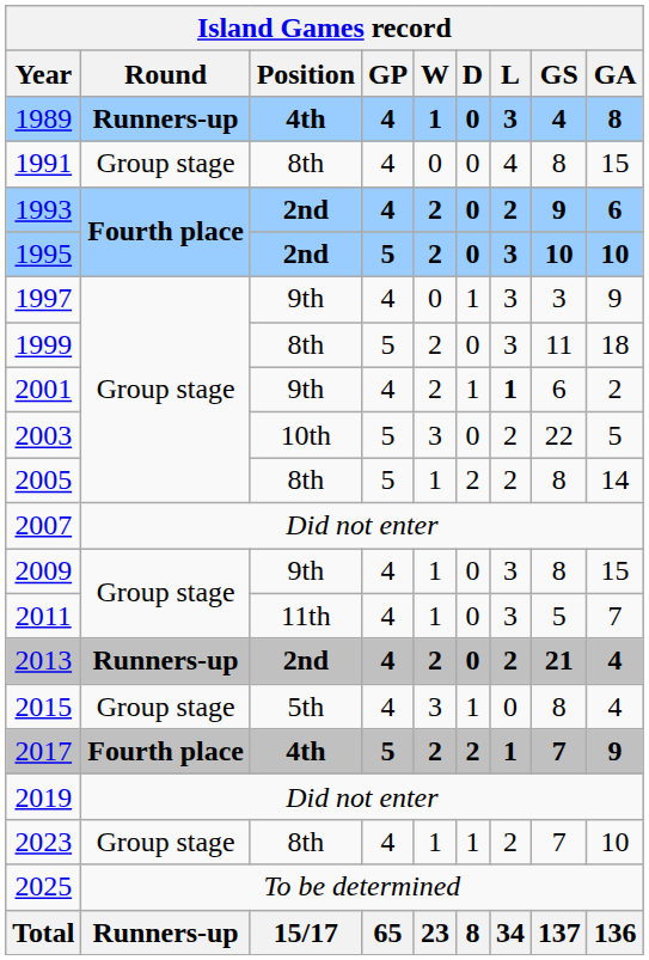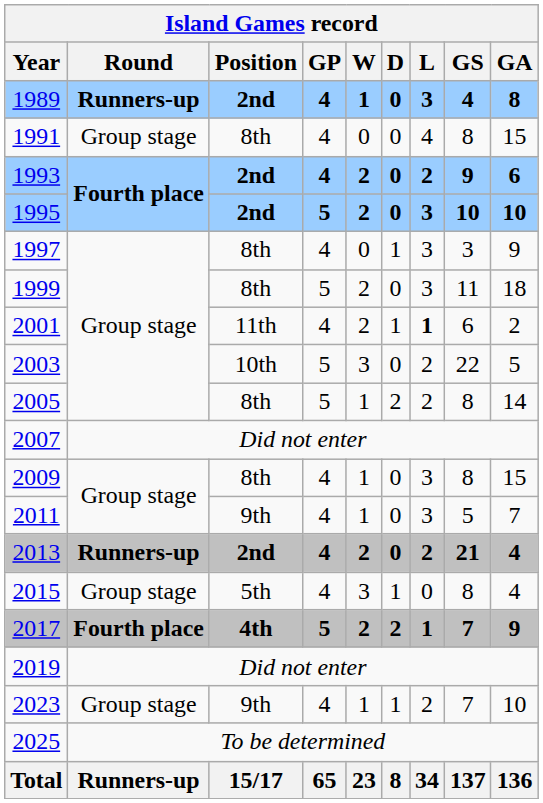 <table class="wikitable" style="text-align:center;">
 <tr>
 <th colspan="9"><a href='#'>Island Games</a> record</th>
 </tr>
 <tr>
 <th>Year</th>
 <th>Round</th>
 <th>Position</th>
 <th>GP</th>
 <th>W</th>
 <th>D</th>
 <th>L</th>
 <th>GS</th>
 <th>GA</th>
 </tr>
 <tr style="background:#9ACDFF;">
 <td> <a href='#'>1989</a></td>
 <td><strong>Runners-up</strong></td>
-<td><strong>4th</strong></td>
+<td><strong>2nd</strong></td>
 <td><strong>4</strong></td>
 <td><strong>1</strong></td>
 <td><strong>0</strong></td>
 <td><strong>3</strong></td>
 <td><strong>4</strong></td>
 <td><strong>8</strong></td>
 </tr>
 <tr>
 <td> <a href='#'>1991</a></td>
 <td>Group stage</td>
 <td>8th</td>
 <td>4</td>
 <td>0</td>
 <td>0</td>
 <td>4</td>
 <td>8</td>
 <td>15</td>
 </tr>
 <tr style="background:#9ACDFF;">
 <td> <a href='#'>1993</a></td>
 <td rowspan=2><strong>Fourth place</strong></td>
 <td><strong>2nd</strong></td>
 <td><strong>4</strong></td>
 <td><strong>2</strong></td>
 <td><strong>0</strong></td>
 <td><strong>2</strong></td>
 <td><strong>9</strong></td>
 <td><strong>6</strong></td>
 </tr>
 <tr style="background:#9ACDFF;">
 <td> <a href='#'>1995</a></td>
 <td><strong>2nd</strong></td>
 <td><strong>5</strong></td>
 <td><strong>2</strong></td>
 <td><strong>0</strong></td>
 <td><strong>3</strong></td>
 <td><strong>10</strong></td>
 <td><strong>10</strong></td>
 </tr>
 <tr>
 <td> <a href='#'>1997</a></td>
 <td rowspan=5>Group stage</td>
-<td>9th</td>
+<td>8th</td>
 <td>4</td>
 <td>0</td>
 <td>1</td>
 <td>3</td>
 <td>3</td>
 <td>9</td>
 </tr>
 <tr>
 <td> <a href='#'>1999</a></td>
 <td>8th</td>
 <td>5</td>
 <td>2</td>
 <td>0</td>
 <td>3</td>
 <td>11</td>
 <td>18</td>
 </tr>
 <tr>
 <td> <a href='#'>2001</a></td>
-<td>9th</td>
+<td>11th</td>
 <td>4</td>
 <td>2</td>
 <td>1</td>
 <td><strong>1</strong></td>
 <td>6</td>
 <td>2</td>
 </tr>
 <tr>
 <td> <a href='#'>2003</a></td>
 <td>10th</td>
 <td>5</td>
 <td>3</td>
 <td>0</td>
 <td>2</td>
 <td>22</td>
 <td>5</td>
 </tr>
 <tr>
 <td> <a href='#'>2005</a></td>
 <td>8th</td>
 <td>5</td>
 <td>1</td>
 <td>2</td>
 <td>2</td>
 <td>8</td>
 <td>14</td>
 </tr>
 <tr>
 <td> <a href='#'>2007</a></td>
 <td colspan=8 style="text-align:center;"><em>Did not enter</em></td>
 </tr>
 <tr>
 <td> <a href='#'>2009</a></td>
 <td rowspan=2>Group stage</td>
-<td>9th</td>
+<td>8th</td>
 <td>4</td>
 <td>1</td>
 <td>0</td>
 <td>3</td>
 <td>8</td>
 <td>15</td>
 </tr>
 <tr>
 <td> <a href='#'>2011</a></td>
-<td>11th</td>
+<td>9th</td>
 <td>4</td>
 <td>1</td>
 <td>0</td>
 <td>3</td>
 <td>5</td>
 <td>7</td>
 </tr>
 <tr style="background:silver">
 <td> <a href='#'>2013</a></td>
 <td><strong>Runners-up</strong></td>
 <td><strong>2nd</strong></td>
 <td><strong>4</strong></td>
 <td><strong>2</strong></td>
 <td><strong>0</strong></td>
 <td><strong>2</strong></td>
 <td><strong>21</strong></td>
 <td><strong>4</strong></td>
 </tr>
 <tr>
 <td> <a href='#'>2015</a></td>
 <td>Group stage</td>
 <td>5th</td>
 <td>4</td>
 <td>3</td>
 <td>1</td>
 <td>0</td>
 <td>8</td>
 <td>4</td>
 </tr>
 <tr style="background:silver">
 <td> <a href='#'>2017</a></td>
 <td><strong>Fourth place</strong></td>
 <td><strong>4th</strong></td>
 <td><strong>5</strong></td>
 <td><strong>2</strong></td>
 <td><strong>2</strong></td>
 <td><strong>1</strong></td>
 <td><strong>7</strong></td>
 <td><strong>9</strong></td>
 </tr>
 <tr>
 <td> <a href='#'>2019</a></td>
 <td colspan=8><em>Did not enter</em></td>
 </tr>
 <tr>
 <td> <a href='#'>2023</a></td>
 <td>Group stage</td>
-<td>8th</td>
+<td>9th</td>
 <td>4</td>
 <td>1</td>
 <td>1</td>
 <td>2</td>
 <td>7</td>
 <td>10</td>
 </tr>
 <tr>
 <td> <a href='#'>2025</a></td>
 <td colspan=8><em>To be determined</em></td>
 </tr>
 <tr>
 <th>Total</th>
 <th>Runners-up</th>
 <th>15/17</th>
 <th>65</th>
 <th>23</th>
 <th>8</th>
 <th>34</th>
 <th>137</th>
 <th>136</th>
 </tr>
 <tr>
 </tr>
 </table>
